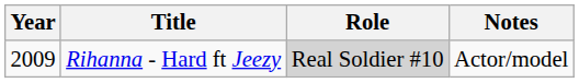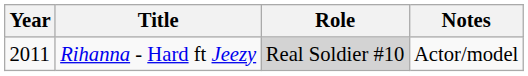 <table class="wikitable">
 <tr>
 <th>Year</th>
 <th>Title</th>
 <th>Role</th>
 <th>Notes</th>
 </tr>
 <tr>
-<td>2009</td>
+<td>2011</td>
 <td><em><a href='#'>Rihanna</a></em> - <a href='#'>Hard</a> ft <em><a href='#'>Jeezy</a></em></td>
 <td style="background: lightgrey;">Real Soldier #10</td>
 <td>Actor/model</td>
 </tr>
 </table>
